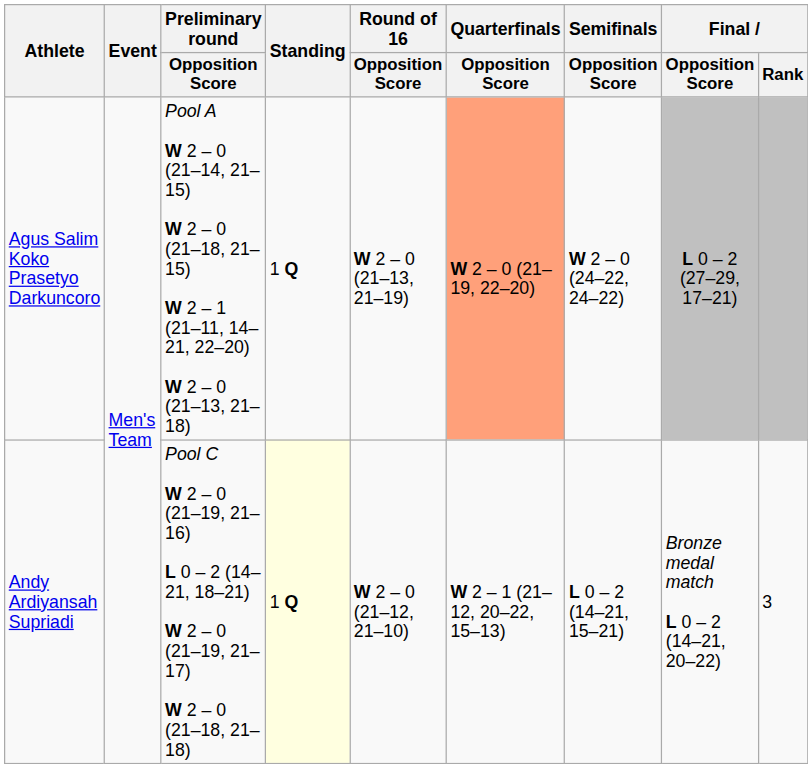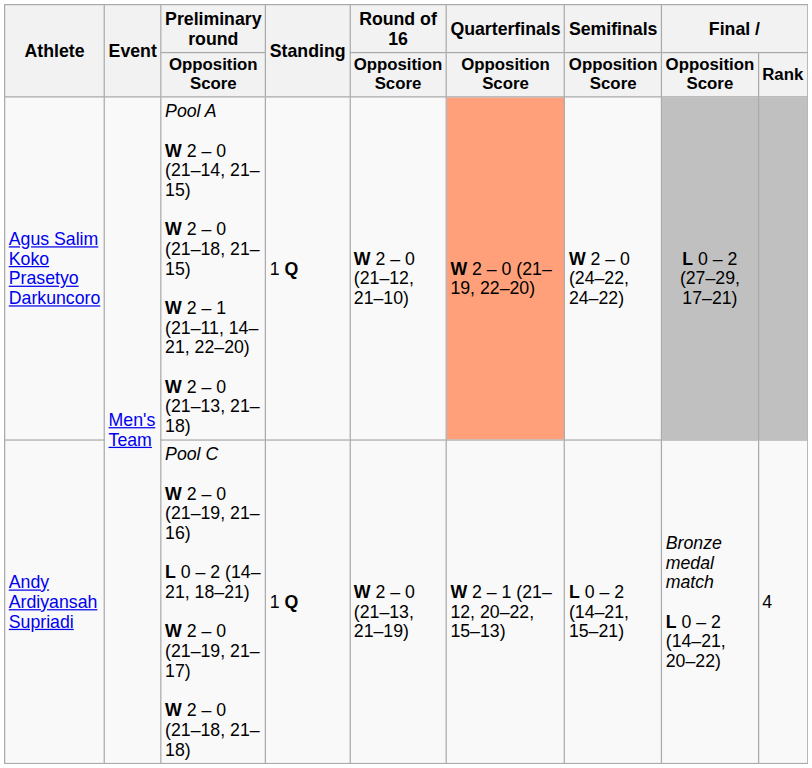 <table class=wikitable style="font-size:90%">
 <tr>
 <th rowspan=2>Athlete</th>
 <th rowspan=2>Event</th>
 <th>Preliminary round</th>
 <th rowspan=2>Standing</th>
 <th>Round of 16</th>
 <th>Quarterfinals</th>
 <th>Semifinals</th>
 <th colspan=2>Final / </th>
 </tr>
 <tr style="font-size:95%">
 <th>Opposition<br>Score</th>
 <th>Opposition<br>Score</th>
 <th>Opposition<br>Score</th>
 <th>Opposition<br>Score</th>
 <th>Opposition<br>Score</th>
 <th>Rank</th>
 </tr>
 <tr>
 <td align=left><a href='#'>Agus Salim</a> <br> <a href='#'>Koko Prasetyo Darkuncoro</a></td>
 <td align=left rowspan=2><a href='#'>Men's Team</a></td>
 <td align=left><em>Pool A</em><br> <br><strong>W</strong> 2 – 0 (21–14, 21–15)<br> <br><strong>W</strong> 2 – 0 (21–18, 21–15)<br> <br><strong>W</strong> 2 – 1 (21–11, 14–21, 22–20)<br> <br><strong>W</strong> 2 – 0 (21–13, 21–18)</td>
 <td>1 <strong>Q</strong></td>
-<td><br><strong>W</strong> 2 – 0 (21–13, 21–19)</td>
+<td><br><strong>W</strong> 2 – 0 (21–12, 21–10)</td>
 <td style="background: lightsalmon;"><br><strong>W</strong> 2 – 0 (21–19, 22–20)</td>
 <td><br><strong>W</strong> 2 – 0 (24–22, 24–22)</td>
 <td align="center" bgcolor="silver"><br><strong>L</strong> 0 – 2 (27–29, 17–21)</td>
 <td bgcolor="silver"></td>
 </tr>
 <tr>
 <td align=left><a href='#'>Andy Ardiyansah</a> <br> <a href='#'>Supriadi</a></td>
 <td align=left><em>Pool C</em><br> <br><strong>W</strong> 2 – 0 (21–19, 21–16)<br> <br><strong>L</strong> 0 – 2 (14–21, 18–21)<br> <br><strong>W</strong> 2 – 0 (21–19, 21–17)<br> <br><strong>W</strong> 2 – 0 (21–18, 21–18)</td>
-<td style="background: lightyellow;">1 <strong>Q</strong></td>
-<td><br><strong>W</strong> 2 – 0 (21–12, 21–10)</td>
+<td>1 <strong>Q</strong></td>
+<td><br><strong>W</strong> 2 – 0 (21–13, 21–19)</td>
 <td><br><strong>W</strong> 2 – 1 (21–12, 20–22, 15–13)</td>
 <td><br><strong>L</strong> 0 – 2 (14–21, 15–21)</td>
 <td><em>Bronze medal match</em><br> <br><strong>L</strong> 0 – 2 (14–21, 20–22)</td>
-<td>3</td>
+<td>4</td>
 </tr>
 </table>
